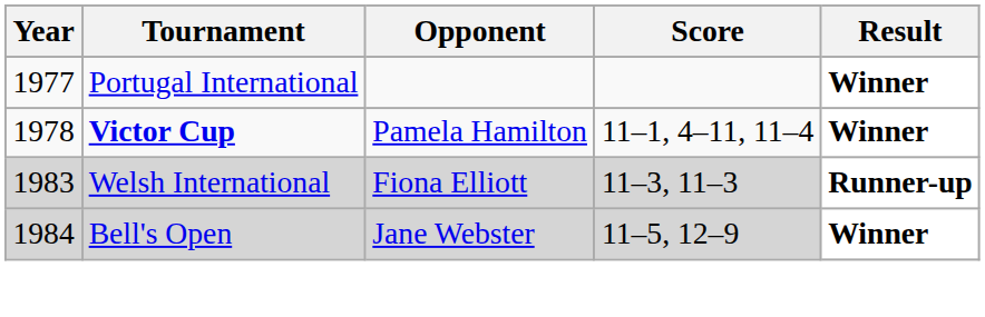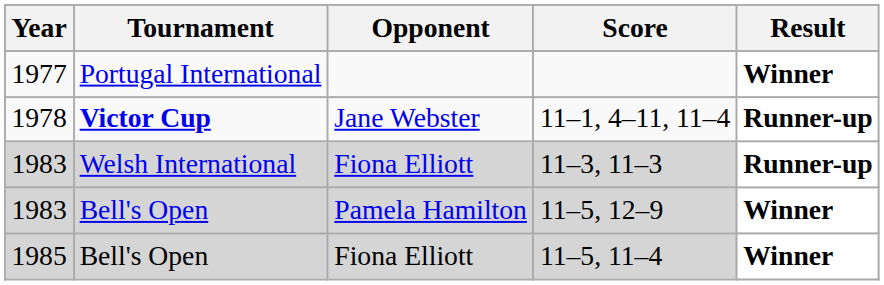 <table class="sortable wikitable" style="font-size: 90%;">
 <tr>
 <th>Year</th>
 <th>Tournament</th>
 <th>Opponent</th>
 <th>Score</th>
 <th>Result</th>
 </tr>
 <tr>
 <td align="center">1977</td>
 <td align="left"><a href='#'>Portugal International</a></td>
 <td align="left"></td>
 <td align="left"></td>
 <td style="text-align:left; background:white"> <strong>Winner</strong></td>
 </tr>
 <tr>
 <td align="center">1978</td>
 <td align="left"><strong><a href='#'>Victor Cup</a></strong></td>
-<td align="left"> <a href='#'>Pamela Hamilton</a></td>
+<td align="left"> <a href='#'>Jane Webster</a></td>
 <td align="left">11–1, 4–11, 11–4</td>
-<td style="text-align:left; background:white"> <strong>Winner</strong></td>
+<td style="text-align:left; background:white"> <strong>Runner-up</strong></td>
 </tr>
 <tr style="background:#D5D5D5">
 <td align="center">1983</td>
 <td align="left"><a href='#'>Welsh International</a></td>
 <td align="left"> <a href='#'>Fiona Elliott</a></td>
 <td align="left">11–3, 11–3</td>
 <td style="text-align:left; background:white"> <strong>Runner-up</strong></td>
 </tr>
 <tr style="background:#D5D5D5">
-<td align="center">1984</td>
+<td align="center">1983</td>
 <td align="left"><a href='#'>Bell's Open</a></td>
-<td align="left"> <a href='#'>Jane Webster</a></td>
+<td align="left"> <a href='#'>Pamela Hamilton</a></td>
 <td align="left">11–5, 12–9</td>
 <td style="text-align:left; background:white"> <strong>Winner</strong></td>
 </tr>
+<tr style="background:#D5D5D5">
+<td align="center">1985</td>
+<td align="left">Bell's Open</td>
+<td align="left"> Fiona Elliott</td>
+<td align="left">11–5, 11–4</td>
+<td style="text-align:left; background:white"> <strong>Winner</strong></td>
+</tr>
 </table>
